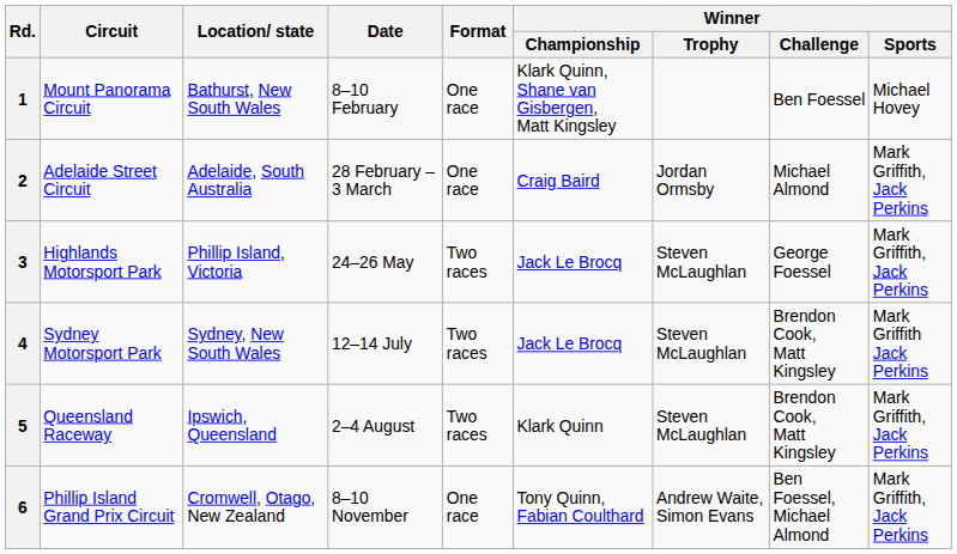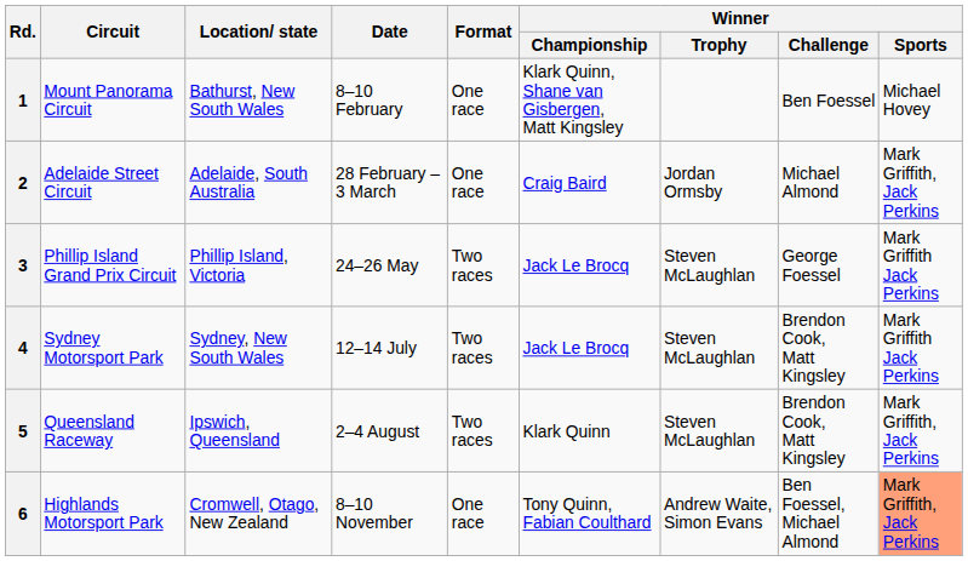 <table class="wikitable" style="font-size: 95%;">
 <tr>
 <th rowspan=2>Rd.</th>
 <th rowspan=2>Circuit</th>
 <th rowspan=2>Location/ state</th>
 <th rowspan=2>Date</th>
 <th rowspan=2>Format</th>
 <th colspan=4>Winner</th>
 </tr>
 <tr>
 <th>Championship</th>
 <th>Trophy</th>
 <th>Challenge</th>
 <th>Sports</th>
 </tr>
 <tr>
 <th>1</th>
 <td><a href='#'>Mount Panorama Circuit</a></td>
 <td><a href='#'>Bathurst</a>, <a href='#'>New South Wales</a></td>
 <td>8–10 February</td>
 <td>One race</td>
 <td>Klark Quinn, <br> <a href='#'>Shane van Gisbergen</a>, <br> Matt Kingsley</td>
 <td></td>
 <td>Ben Foessel</td>
 <td>Michael Hovey</td>
 </tr>
 <tr>
 <th>2</th>
 <td><a href='#'>Adelaide Street Circuit</a></td>
 <td><a href='#'>Adelaide</a>, <a href='#'>South Australia</a></td>
 <td>28 February – 3 March</td>
 <td>One race</td>
 <td><a href='#'>Craig Baird</a></td>
 <td>Jordan Ormsby</td>
 <td>Michael Almond</td>
 <td>Mark Griffith,<br><a href='#'>Jack Perkins</a></td>
 </tr>
 <tr>
 <th>3</th>
-<td><a href='#'>Highlands Motorsport Park</a></td>
+<td><a href='#'>Phillip Island Grand Prix Circuit</a></td>
 <td><a href='#'>Phillip Island</a>, <a href='#'>Victoria</a></td>
 <td>24–26 May</td>
 <td>Two races</td>
 <td><a href='#'>Jack Le Brocq</a></td>
 <td>Steven McLaughlan</td>
 <td>George Foessel</td>
-<td>Mark Griffith,<br><a href='#'>Jack Perkins</a></td>
+<td>Mark Griffith<br><a href='#'>Jack Perkins</a></td>
 </tr>
 <tr>
 <th>4</th>
 <td><a href='#'>Sydney Motorsport Park</a></td>
 <td><a href='#'>Sydney</a>, <a href='#'>New South Wales</a></td>
 <td>12–14 July</td>
 <td>Two races</td>
 <td><a href='#'>Jack Le Brocq</a></td>
 <td>Steven McLaughlan</td>
 <td>Brendon Cook,<br>Matt Kingsley</td>
 <td>Mark Griffith<br><a href='#'>Jack Perkins</a></td>
 </tr>
 <tr>
 <th>5</th>
 <td><a href='#'>Queensland Raceway</a></td>
 <td><a href='#'>Ipswich</a>, <a href='#'>Queensland</a></td>
 <td>2–4 August</td>
 <td>Two races</td>
 <td>Klark Quinn</td>
 <td>Steven McLaughlan</td>
 <td>Brendon Cook,<br>Matt Kingsley</td>
 <td>Mark Griffith,<br><a href='#'>Jack Perkins</a></td>
 </tr>
 <tr>
 <th>6</th>
-<td><a href='#'>Phillip Island Grand Prix Circuit</a></td>
+<td><a href='#'>Highlands Motorsport Park</a></td>
 <td><a href='#'>Cromwell</a>, <a href='#'>Otago</a>, New Zealand</td>
 <td>8–10 November</td>
 <td>One race</td>
 <td>Tony Quinn,<br><a href='#'>Fabian Coulthard</a></td>
 <td>Andrew Waite,<br> Simon Evans</td>
 <td>Ben Foessel,<br> Michael Almond</td>
-<td>Mark Griffith,<br><a href='#'>Jack Perkins</a></td>
+<td style="background: lightsalmon;">Mark Griffith,<br><a href='#'>Jack Perkins</a></td>
 </tr>
 </table>
